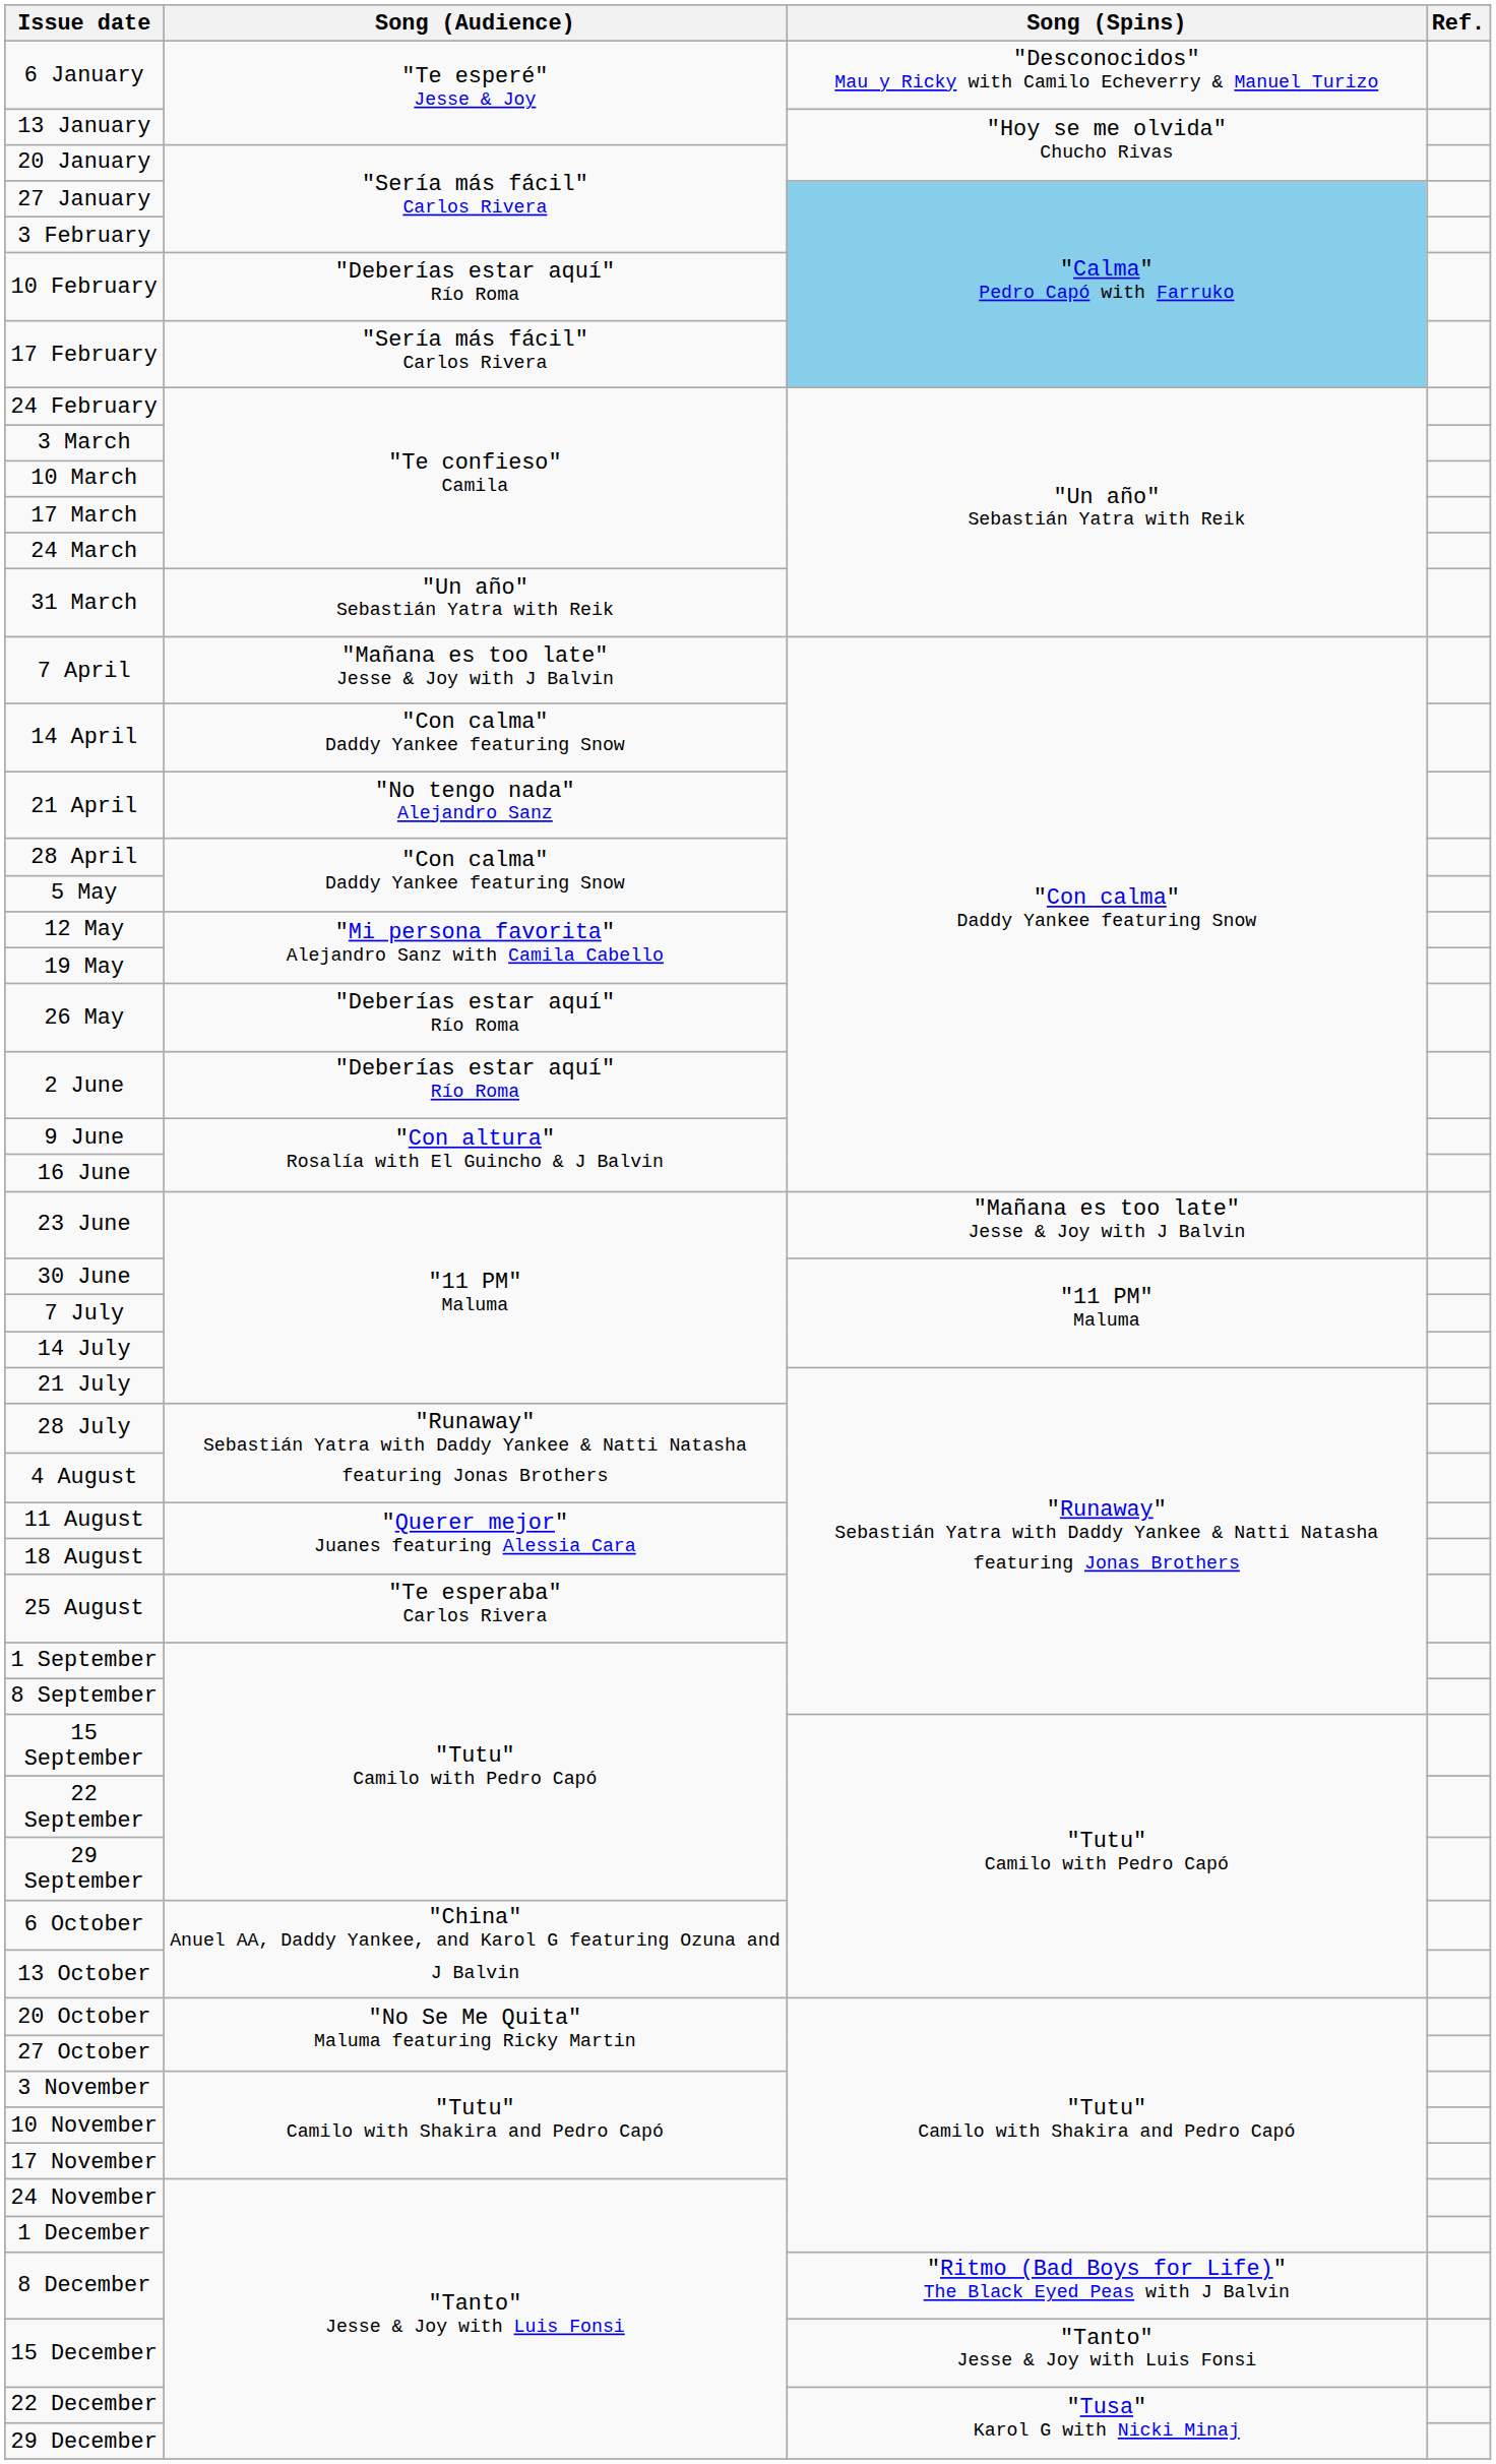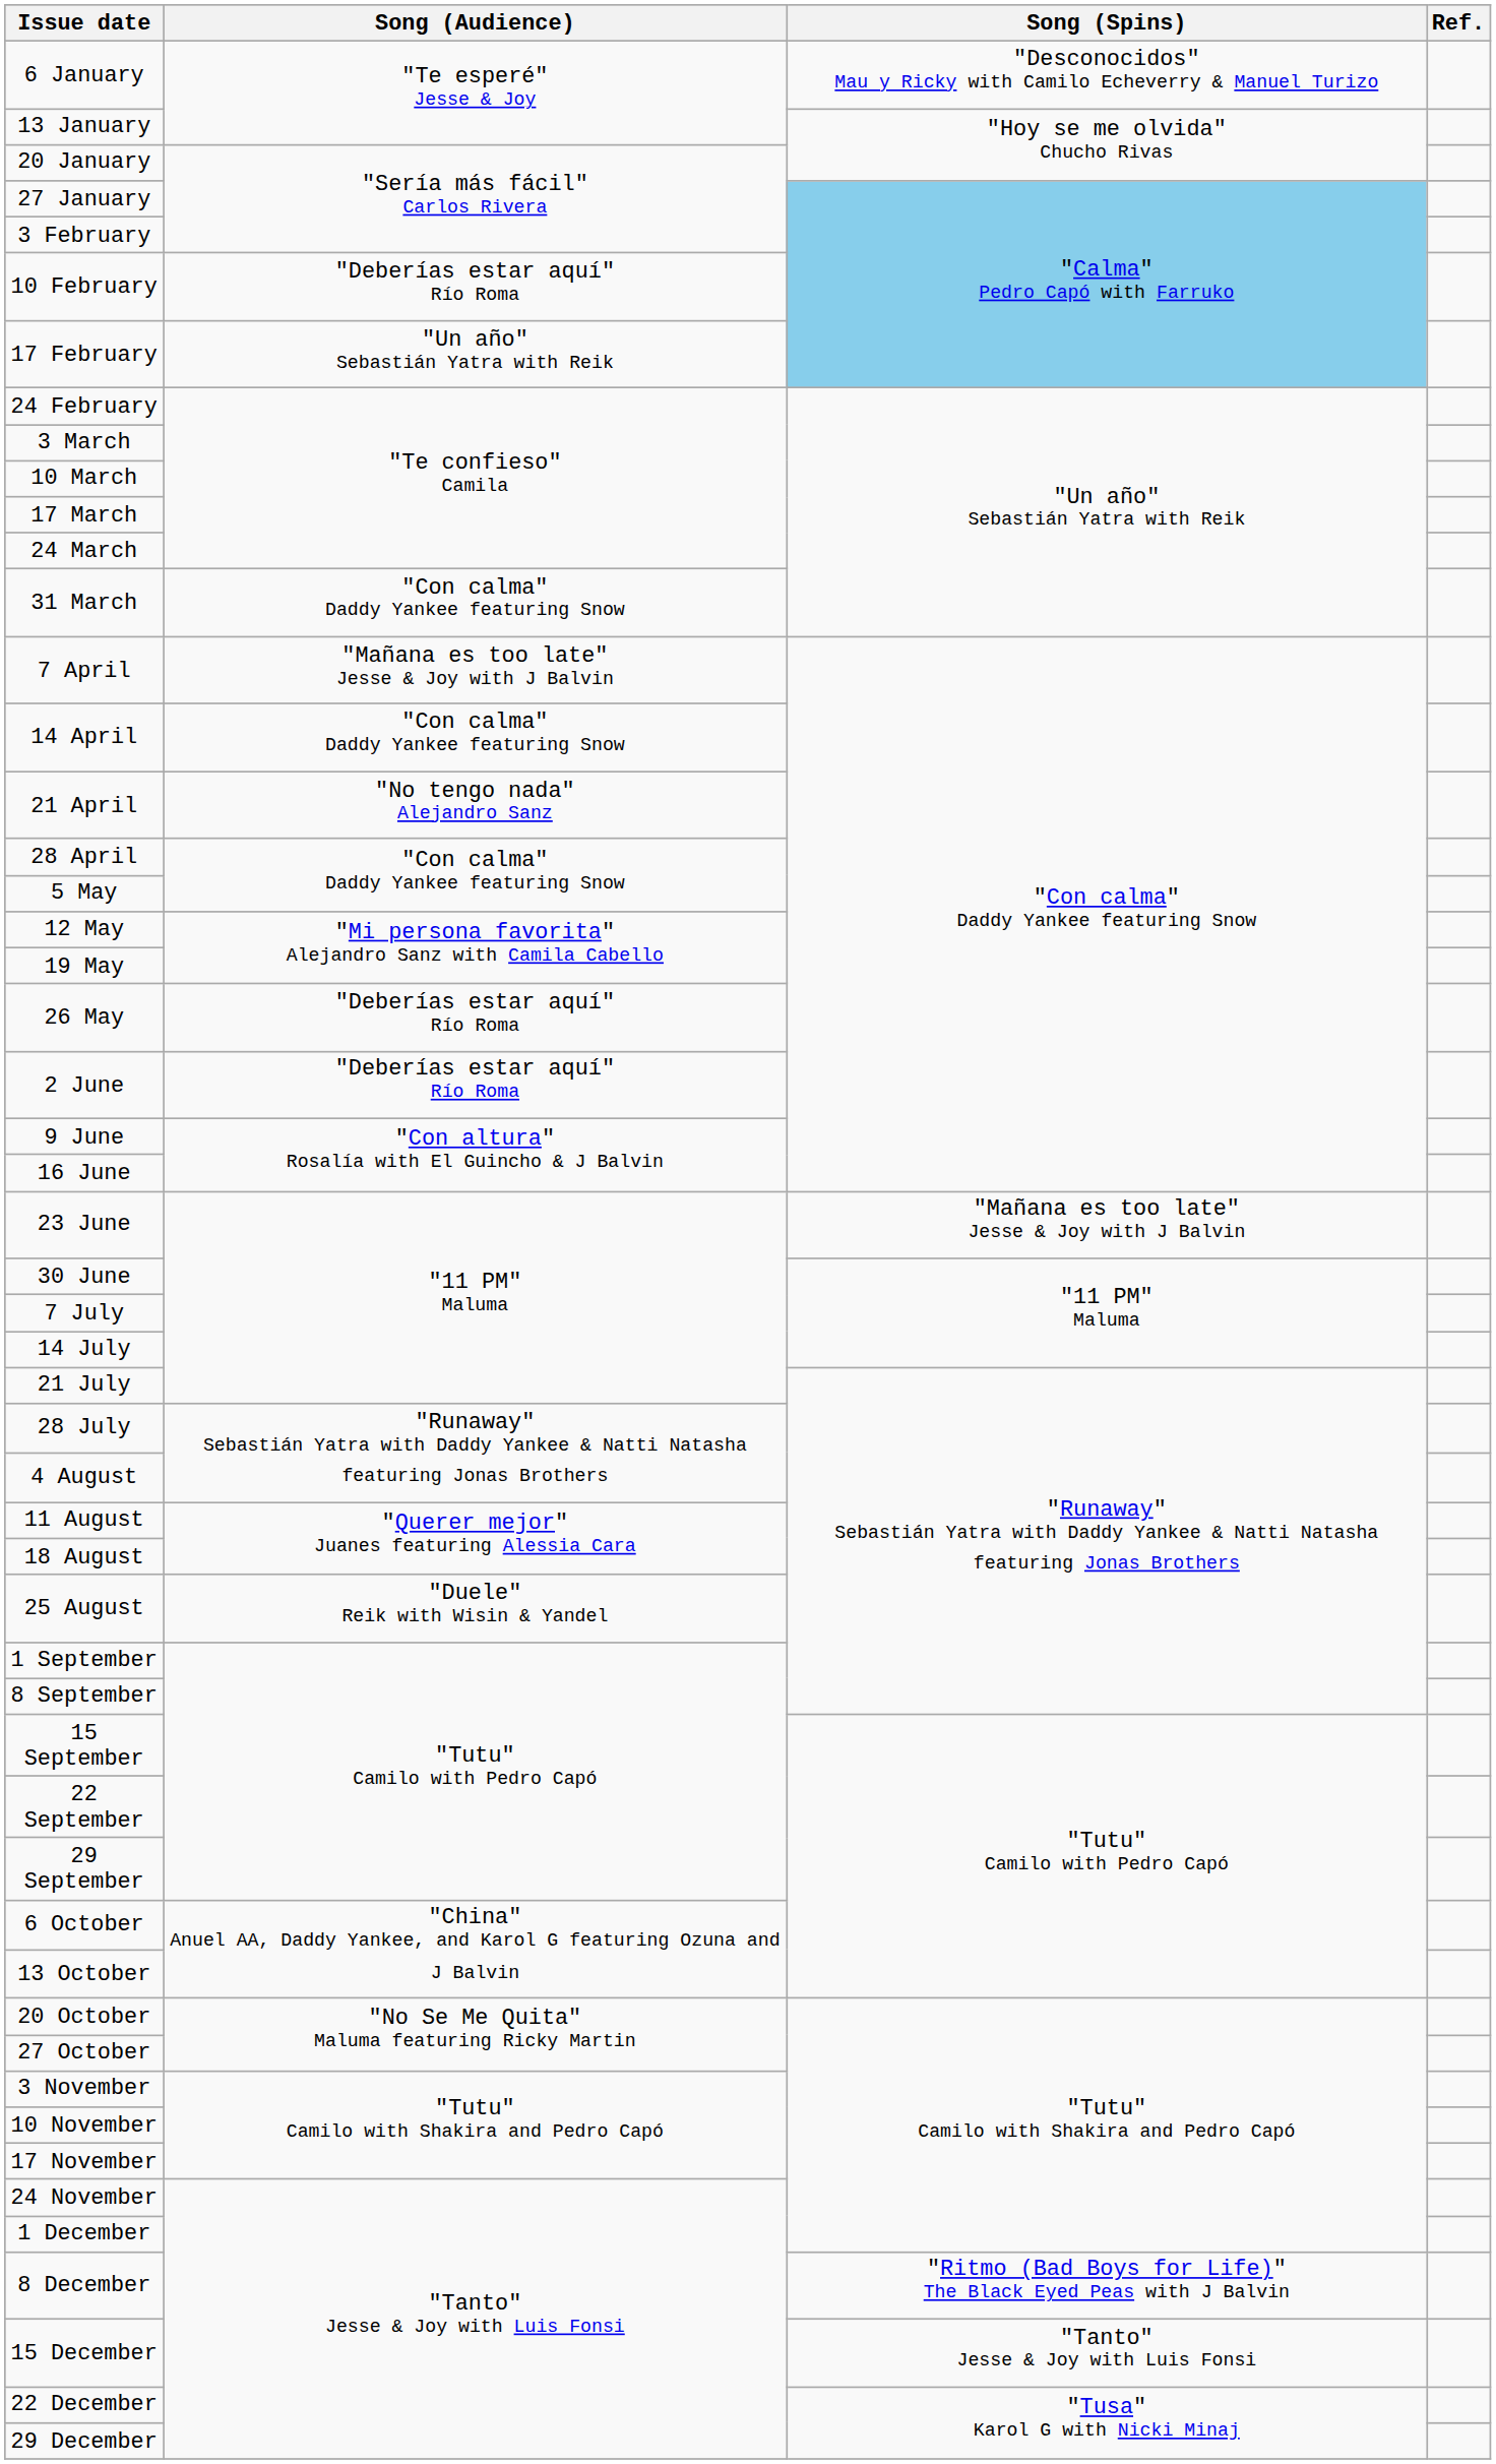 <table class="wikitable" style="text-align: center;">
 <tr>
 <th>Issue date</th>
 <th>Song (Audience)</th>
 <th>Song (Spins)</th>
 <th>Ref.</th>
 </tr>
 <tr>
 <td>6 January</td>
 <td rowspan="2">"Te esperé"<br><sup><a href='#'>Jesse & Joy</a></sup></td>
 <td>"Desconocidos"<br><sup><a href='#'>Mau y Ricky</a> with Camilo Echeverry & <a href='#'>Manuel Turizo</a></sup></td>
 <td></td>
 </tr>
 <tr>
 <td>13 January</td>
 <td rowspan="2">"Hoy se me olvida"<br><sup>Chucho Rivas</sup></td>
 <td></td>
 </tr>
 <tr>
 <td>20 January</td>
 <td rowspan="3">"Sería más fácil"<br><sup><a href='#'>Carlos Rivera</a></sup></td>
 <td></td>
 </tr>
 <tr>
 <td>27 January</td>
 <td style="background-color:#87CEEB" rowspan="4">"<a href='#'>Calma</a>"<br><sup><a href='#'>Pedro Capó</a> with <a href='#'>Farruko</a></sup></td>
 <td></td>
 </tr>
 <tr>
 <td>3 February</td>
 <td></td>
 </tr>
 <tr>
 <td>10 February</td>
 <td>"Deberías estar aquí"<br><sup>Río Roma</sup></td>
 <td></td>
 </tr>
 <tr>
 <td>17 February</td>
-<td>"Sería más fácil"<br><sup>Carlos Rivera</sup></td>
+<td>"Un año"<br><sup>Sebastián Yatra with Reik</sup></td>
 <td></td>
 </tr>
 <tr>
 <td>24 February</td>
 <td rowspan="5">"Te confieso"<br><sup>Camila</sup></td>
 <td rowspan="6">"Un año"<br><sup>Sebastián Yatra with Reik</sup></td>
 <td></td>
 </tr>
 <tr>
 <td>3 March</td>
 <td></td>
 </tr>
 <tr>
 <td>10 March</td>
 <td></td>
 </tr>
 <tr>
 <td>17 March</td>
 <td></td>
 </tr>
 <tr>
 <td>24 March</td>
 <td></td>
 </tr>
 <tr>
 <td>31 March</td>
-<td>"Un año"<br><sup>Sebastián Yatra with Reik</sup></td>
+<td>"Con calma"<br><sup>Daddy Yankee featuring Snow</sup></td>
 <td></td>
 </tr>
 <tr>
 <td>7 April</td>
 <td>"Mañana es too late"<br><sup>Jesse & Joy with J Balvin</sup></td>
 <td rowspan="11">"<a href='#'>Con calma</a>"<br><sup>Daddy Yankee featuring Snow</sup></td>
 <td></td>
 </tr>
 <tr>
 <td>14 April</td>
 <td>"Con calma"<br><sup>Daddy Yankee featuring Snow</sup></td>
 <td></td>
 </tr>
 <tr>
 <td>21 April</td>
 <td>"No tengo nada"<br><sup><a href='#'>Alejandro Sanz</a></sup></td>
 <td></td>
 </tr>
 <tr>
 <td>28 April</td>
 <td rowspan="2">"Con calma"<br><sup>Daddy Yankee featuring Snow</sup></td>
 <td></td>
 </tr>
 <tr>
 <td>5 May</td>
 <td></td>
 </tr>
 <tr>
 <td>12 May</td>
 <td rowspan="2">"<a href='#'>Mi persona favorita</a>"<br><sup>Alejandro Sanz with <a href='#'>Camila Cabello</a></sup></td>
 <td></td>
 </tr>
 <tr>
 <td>19 May</td>
 <td></td>
 </tr>
 <tr>
 <td>26 May</td>
 <td>"Deberías estar aquí"<br><sup>Río Roma</sup></td>
 <td></td>
 </tr>
 <tr>
 <td>2 June</td>
 <td>"Deberías estar aquí"<br><sup><a href='#'>Río Roma</a></sup></td>
 <td></td>
 </tr>
 <tr>
 <td>9 June</td>
 <td rowspan="2">"<a href='#'>Con altura</a>"<br><sup>Rosalía with El Guincho & J Balvin</sup></td>
 <td></td>
 </tr>
 <tr>
 <td>16 June</td>
 <td></td>
 </tr>
 <tr>
 <td>23 June</td>
 <td rowspan="5">"11 PM"<br><sup>Maluma</sup></td>
 <td>"Mañana es too late"<br><sup>Jesse & Joy with J Balvin</sup></td>
 <td></td>
 </tr>
 <tr>
 <td>30 June</td>
 <td rowspan="3">"11 PM"<br><sup>Maluma</sup></td>
 <td></td>
 </tr>
 <tr>
 <td>7 July</td>
 <td></td>
 </tr>
 <tr>
 <td>14 July</td>
 <td></td>
 </tr>
 <tr>
 <td>21 July</td>
 <td rowspan="8">"<a href='#'>Runaway</a>"<br><sup>Sebastián Yatra with Daddy Yankee & Natti Natasha featuring <a href='#'>Jonas Brothers</a></sup></td>
 <td></td>
 </tr>
 <tr>
 <td>28 July</td>
 <td rowspan="2">"Runaway"<br><sup>Sebastián Yatra with Daddy Yankee & Natti Natasha featuring Jonas Brothers</sup></td>
 <td></td>
 </tr>
 <tr>
 <td>4 August</td>
 <td></td>
 </tr>
 <tr>
 <td>11 August</td>
 <td rowspan="2">"<a href='#'>Querer mejor</a>"<br><sup>Juanes featuring <a href='#'>Alessia Cara</a></sup></td>
 <td></td>
 </tr>
 <tr>
 <td>18 August</td>
 <td></td>
 </tr>
 <tr>
 <td>25 August</td>
-<td>"Te esperaba"<br><sup>Carlos Rivera</sup></td>
+<td>"Duele"<br><sup>Reik with Wisin & Yandel</sup></td>
 <td></td>
 </tr>
 <tr>
 <td>1 September</td>
 <td rowspan="5">"Tutu"<br><sup>Camilo with Pedro Capó</sup></td>
 <td></td>
 </tr>
 <tr>
 <td>8 September</td>
 <td></td>
 </tr>
 <tr>
 <td>15 September</td>
 <td rowspan="5">"Tutu"<br><sup>Camilo with Pedro Capó</sup></td>
 <td></td>
 </tr>
 <tr>
 <td>22 September</td>
 <td></td>
 </tr>
 <tr>
 <td>29 September</td>
 <td></td>
 </tr>
 <tr>
 <td>6 October</td>
 <td rowspan="2">"China"<br><sup>Anuel AA, Daddy Yankee, and Karol G featuring Ozuna and J Balvin</sup></td>
 <td></td>
 </tr>
 <tr>
 <td>13 October</td>
 <td></td>
 </tr>
 <tr>
 <td>20 October</td>
 <td rowspan="2">"No Se Me Quita"<br><sup>Maluma featuring Ricky Martin</sup></td>
 <td rowspan="7">"Tutu"<br><sup>Camilo with Shakira and Pedro Capó</sup></td>
 <td></td>
 </tr>
 <tr>
 <td>27 October</td>
 <td></td>
 </tr>
 <tr>
 <td>3 November</td>
 <td rowspan="3">"Tutu"<br><sup>Camilo with Shakira and Pedro Capó</sup></td>
 <td></td>
 </tr>
 <tr>
 <td>10 November</td>
 <td></td>
 </tr>
 <tr>
 <td>17 November</td>
 <td></td>
 </tr>
 <tr>
 <td>24 November</td>
 <td rowspan="6">"Tanto"<br><sup>Jesse & Joy with <a href='#'>Luis Fonsi</a></sup></td>
 <td></td>
 </tr>
 <tr>
 <td>1 December</td>
 <td></td>
 </tr>
 <tr>
 <td>8 December</td>
 <td>"<a href='#'>Ritmo (Bad Boys for Life)</a>"<br><sup><a href='#'>The Black Eyed Peas</a> with J Balvin</sup></td>
 <td></td>
 </tr>
 <tr>
 <td>15 December</td>
 <td>"Tanto"<br><sup>Jesse & Joy with Luis Fonsi</sup></td>
 <td></td>
 </tr>
 <tr>
 <td>22 December</td>
 <td rowspan="2">"<a href='#'>Tusa</a>"<br><sup>Karol G with <a href='#'>Nicki Minaj</a></sup></td>
 <td></td>
 </tr>
 <tr>
 <td>29 December</td>
 <td></td>
 </tr>
 </table>
